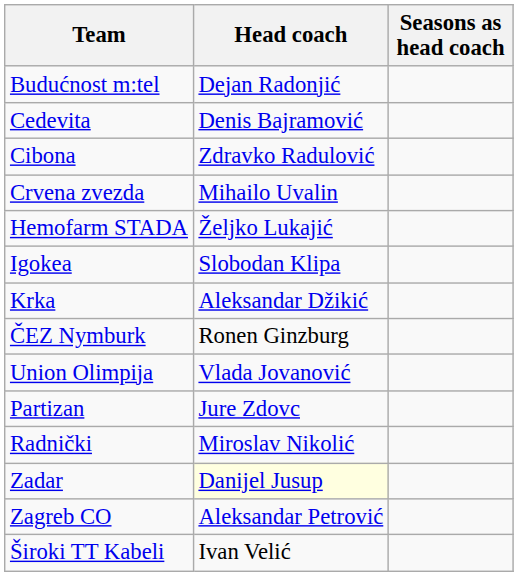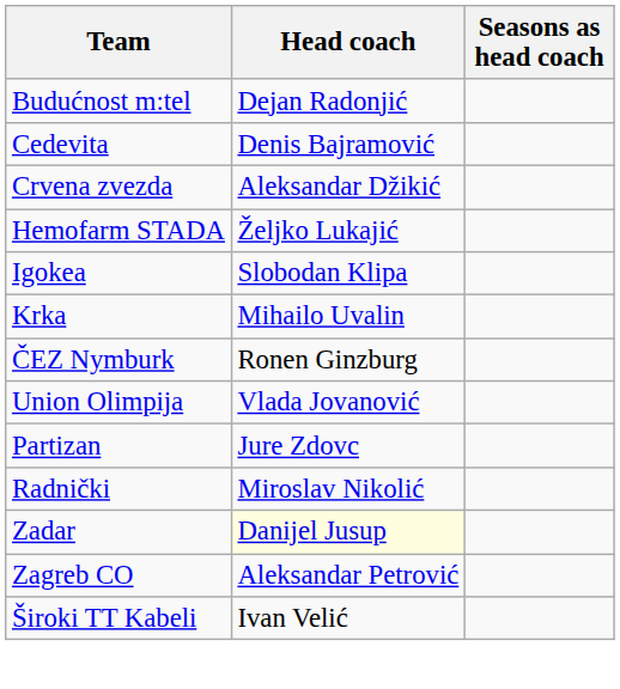 <table class="wikitable sortable">
 <tr>
 <th>Team</th>
 <th>Head coach</th>
 <th width=80>Seasons as head coach</th>
 </tr>
 <tr>
 <td><a href='#'>Budućnost m:tel</a></td>
 <td> <a href='#'>Dejan Radonjić</a></td>
 <td></td>
 </tr>
 <tr>
 <td><a href='#'>Cedevita</a></td>
 <td> <a href='#'>Denis Bajramović</a></td>
 <td></td>
 </tr>
 <tr>
-<td><a href='#'>Cibona</a></td>
-<td> <a href='#'>Zdravko Radulović</a></td>
-<td></td>
-</tr>
-<tr>
 <td><a href='#'>Crvena zvezda</a></td>
-<td> <a href='#'>Mihailo Uvalin</a></td>
+<td> <a href='#'>Aleksandar Džikić</a></td>
 <td></td>
 </tr>
 <tr>
 <td><a href='#'>Hemofarm STADA</a></td>
 <td> <a href='#'>Željko Lukajić</a></td>
 <td></td>
 </tr>
 <tr>
 <td><a href='#'>Igokea</a></td>
 <td> <a href='#'>Slobodan Klipa</a></td>
 <td></td>
 </tr>
 <tr>
 <td><a href='#'>Krka</a></td>
-<td> <a href='#'>Aleksandar Džikić</a></td>
+<td> <a href='#'>Mihailo Uvalin</a></td>
 <td></td>
 </tr>
 <tr>
 <td><a href='#'>ČEZ Nymburk</a></td>
 <td> Ronen Ginzburg</td>
 <td></td>
 </tr>
 <tr>
 <td><a href='#'>Union Olimpija</a></td>
 <td> <a href='#'>Vlada Jovanović</a></td>
 <td></td>
 </tr>
 <tr>
 <td><a href='#'>Partizan</a></td>
 <td> <a href='#'>Jure Zdovc</a></td>
 <td></td>
 </tr>
 <tr>
 <td><a href='#'>Radnički</a></td>
 <td> <a href='#'>Miroslav Nikolić</a></td>
 <td></td>
 </tr>
 <tr>
 <td><a href='#'>Zadar</a></td>
 <td style="background: lightyellow;"> <a href='#'>Danijel Jusup</a></td>
 <td></td>
 </tr>
 <tr>
 <td><a href='#'>Zagreb CO</a></td>
 <td> <a href='#'>Aleksandar Petrović</a></td>
 <td></td>
 </tr>
 <tr>
 <td><a href='#'>Široki TT Kabeli</a></td>
 <td> Ivan Velić</td>
 <td></td>
 </tr>
 </table>
